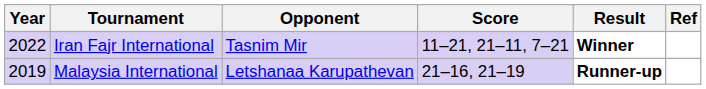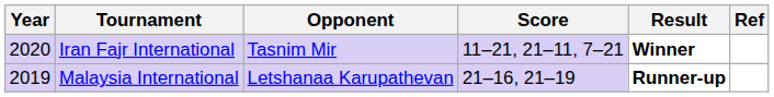 <table class="sortable wikitable" style="font-size: 90%;">
 <tr>
 <th>Year</th>
 <th>Tournament</th>
 <th>Opponent</th>
 <th>Score</th>
 <th>Result</th>
 <th>Ref</th>
 </tr>
 <tr style="background:#D8CEF6">
-<td align="center">2022</td>
+<td align="center">2020</td>
 <td align="left"><a href='#'>Iran Fajr International</a></td>
 <td align="left"> <a href='#'>Tasnim Mir</a></td>
 <td align="left">11–21, 21–11, 7–21</td>
 <td style="text-align:left; background:white"> <strong>Winner</strong></td>
 <td style="text-align:center; background:white"></td>
 </tr>
 <tr style="background:#D8CEF6">
 <td align="center">2019</td>
 <td align="left"><a href='#'>Malaysia International</a></td>
 <td align="left"> <a href='#'>Letshanaa Karupathevan</a></td>
 <td align="left">21–16, 21–19</td>
 <td style="text-align:left; background:white"> <strong>Runner-up</strong></td>
 <td style="text-align:center; background:white"></td>
 </tr>
 </table>
